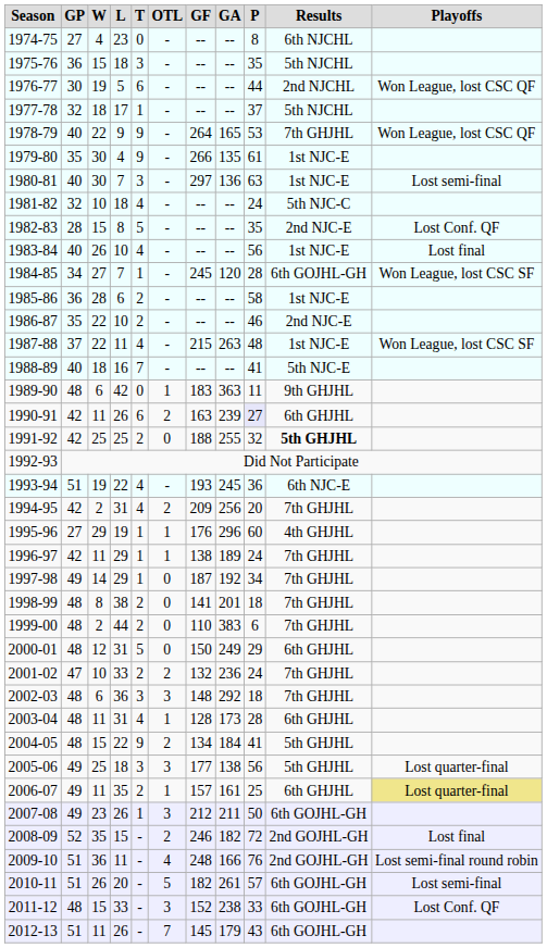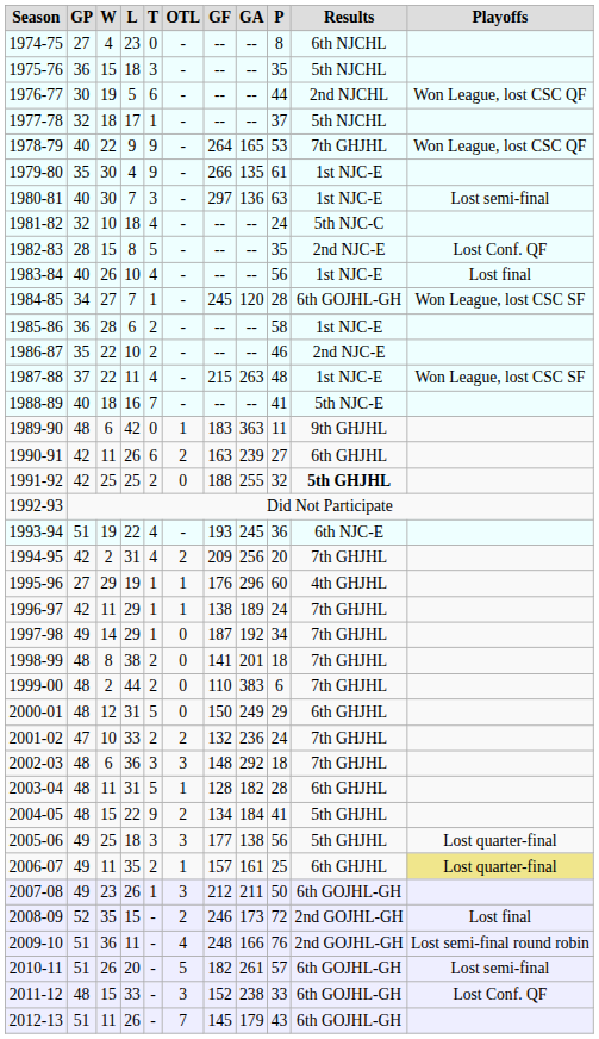 <table class="wikitable">
 <tr align="center"  bgcolor="#dddddd">
 <td><strong>Season</strong></td>
 <td><strong>GP</strong></td>
 <td><strong>W</strong></td>
 <td><strong>L</strong></td>
 <td><strong>T</strong></td>
 <td><strong>OTL</strong></td>
 <td><strong>GF</strong></td>
 <td><strong>GA</strong></td>
 <td><strong>P</strong></td>
 <td><strong>Results</strong></td>
 <td><strong>Playoffs</strong></td>
 </tr>
 <tr align="center" bgcolor="#eeffff">
 <td>1974-75</td>
 <td>27</td>
 <td>4</td>
 <td>23</td>
 <td>0</td>
 <td>-</td>
 <td>--</td>
 <td>--</td>
 <td>8</td>
 <td>6th NJCHL</td>
 <td></td>
 </tr>
 <tr align="center" bgcolor="#eeffff">
 <td>1975-76</td>
 <td>36</td>
 <td>15</td>
 <td>18</td>
 <td>3</td>
 <td>-</td>
 <td>--</td>
 <td>--</td>
 <td>35</td>
 <td>5th NJCHL</td>
 <td></td>
 </tr>
 <tr align="center" bgcolor="#eeffff">
 <td>1976-77</td>
 <td>30</td>
 <td>19</td>
 <td>5</td>
 <td>6</td>
 <td>-</td>
 <td>--</td>
 <td>--</td>
 <td>44</td>
 <td>2nd NJCHL</td>
 <td>Won League, lost CSC QF</td>
 </tr>
 <tr align="center" bgcolor="#eeffff">
 <td>1977-78</td>
 <td>32</td>
 <td>18</td>
 <td>17</td>
 <td>1</td>
 <td>-</td>
 <td>--</td>
 <td>--</td>
 <td>37</td>
 <td>5th NJCHL</td>
 <td></td>
 </tr>
 <tr align="center" bgcolor="#eeffff">
 <td>1978-79</td>
 <td>40</td>
 <td>22</td>
 <td>9</td>
 <td>9</td>
 <td>-</td>
 <td>264</td>
 <td>165</td>
 <td>53</td>
 <td>7th GHJHL</td>
 <td>Won League, lost CSC QF</td>
 </tr>
 <tr align="center" bgcolor="#eeffff">
 <td>1979-80</td>
 <td>35</td>
 <td>30</td>
 <td>4</td>
 <td>9</td>
 <td>-</td>
 <td>266</td>
 <td>135</td>
 <td>61</td>
 <td>1st NJC-E</td>
 <td></td>
 </tr>
 <tr align="center" bgcolor="#eeffff">
 <td>1980-81</td>
 <td>40</td>
 <td>30</td>
 <td>7</td>
 <td>3</td>
 <td>-</td>
 <td>297</td>
 <td>136</td>
 <td>63</td>
 <td>1st NJC-E</td>
 <td>Lost semi-final</td>
 </tr>
 <tr align="center" bgcolor="#eeffff">
 <td>1981-82</td>
 <td>32</td>
 <td>10</td>
 <td>18</td>
 <td>4</td>
 <td>-</td>
 <td>--</td>
 <td>--</td>
 <td>24</td>
 <td>5th NJC-C</td>
 <td></td>
 </tr>
 <tr align="center" bgcolor="#eeffff">
 <td>1982-83</td>
 <td>28</td>
 <td>15</td>
 <td>8</td>
 <td>5</td>
 <td>-</td>
 <td>--</td>
 <td>--</td>
 <td>35</td>
 <td>2nd NJC-E</td>
 <td>Lost Conf. QF</td>
 </tr>
 <tr align="center" bgcolor="#eeffff">
 <td>1983-84</td>
 <td>40</td>
 <td>26</td>
 <td>10</td>
 <td>4</td>
 <td>-</td>
 <td>--</td>
 <td>--</td>
 <td>56</td>
 <td>1st NJC-E</td>
 <td>Lost final</td>
 </tr>
 <tr align="center" bgcolor="#eeffff">
 <td>1984-85</td>
 <td>34</td>
 <td>27</td>
 <td>7</td>
 <td>1</td>
 <td>-</td>
 <td>245</td>
 <td>120</td>
 <td>28</td>
 <td>6th GOJHL-GH</td>
 <td>Won League, lost CSC SF</td>
 </tr>
 <tr align="center" bgcolor="#eeffff">
 <td>1985-86</td>
 <td>36</td>
 <td>28</td>
 <td>6</td>
 <td>2</td>
 <td>-</td>
 <td>--</td>
 <td>--</td>
 <td>58</td>
 <td>1st NJC-E</td>
 <td></td>
 </tr>
 <tr align="center" bgcolor="#eeffff">
 <td>1986-87</td>
 <td>35</td>
 <td>22</td>
 <td>10</td>
 <td>2</td>
 <td>-</td>
 <td>--</td>
 <td>--</td>
 <td>46</td>
 <td>2nd NJC-E</td>
 <td></td>
 </tr>
 <tr align="center" bgcolor="#eeffff">
 <td>1987-88</td>
 <td>37</td>
 <td>22</td>
 <td>11</td>
 <td>4</td>
 <td>-</td>
 <td>215</td>
 <td>263</td>
 <td>48</td>
 <td>1st NJC-E</td>
 <td>Won League, lost CSC SF</td>
 </tr>
 <tr align="center" bgcolor="#eeffff">
 <td>1988-89</td>
 <td>40</td>
 <td>18</td>
 <td>16</td>
 <td>7</td>
 <td>-</td>
 <td>--</td>
 <td>--</td>
 <td>41</td>
 <td>5th NJC-E</td>
 <td></td>
 </tr>
 <tr align="center">
 <td>1989-90</td>
 <td>48</td>
 <td>6</td>
 <td>42</td>
 <td>0</td>
 <td>1</td>
 <td>183</td>
 <td>363</td>
 <td>11</td>
 <td>9th GHJHL</td>
 <td></td>
 </tr>
 <tr align="center">
 <td>1990-91</td>
 <td>42</td>
 <td>11</td>
 <td>26</td>
 <td>6</td>
 <td>2</td>
 <td>163</td>
 <td>239</td>
-<td style="background: lavender;">27</td>
+<td>27</td>
 <td>6th GHJHL</td>
 <td></td>
 </tr>
 <tr align="center">
 <td>1991-92</td>
 <td>42</td>
 <td>25</td>
 <td>25</td>
 <td>2</td>
 <td>0</td>
 <td>188</td>
 <td>255</td>
 <td>32</td>
 <td><strong>5th GHJHL</strong></td>
 <td></td>
 </tr>
 <tr align="center">
 <td>1992-93</td>
 <td colspan="11">Did Not Participate</td>
 </tr>
 <tr align="center" bgcolor="#eeffff">
 <td>1993-94</td>
 <td>51</td>
 <td>19</td>
 <td>22</td>
 <td>4</td>
 <td>-</td>
 <td>193</td>
 <td>245</td>
 <td>36</td>
 <td>6th NJC-E</td>
 <td></td>
 </tr>
 <tr align="center">
 <td>1994-95</td>
 <td>42</td>
 <td>2</td>
 <td>31</td>
 <td>4</td>
 <td>2</td>
 <td>209</td>
 <td>256</td>
 <td>20</td>
 <td>7th GHJHL</td>
 <td></td>
 </tr>
 <tr align="center">
 <td>1995-96</td>
 <td>27</td>
 <td>29</td>
 <td>19</td>
 <td>1</td>
 <td>1</td>
 <td>176</td>
 <td>296</td>
 <td>60</td>
 <td>4th GHJHL</td>
 <td></td>
 </tr>
 <tr align="center">
 <td>1996-97</td>
 <td>42</td>
 <td>11</td>
 <td>29</td>
 <td>1</td>
 <td>1</td>
 <td>138</td>
 <td>189</td>
 <td>24</td>
 <td>7th GHJHL</td>
 <td></td>
 </tr>
 <tr align="center">
 <td>1997-98</td>
 <td>49</td>
 <td>14</td>
 <td>29</td>
 <td>1</td>
 <td>0</td>
 <td>187</td>
 <td>192</td>
 <td>34</td>
 <td>7th GHJHL</td>
 <td></td>
 </tr>
 <tr align="center">
 <td>1998-99</td>
 <td>48</td>
 <td>8</td>
 <td>38</td>
 <td>2</td>
 <td>0</td>
 <td>141</td>
 <td>201</td>
 <td>18</td>
 <td>7th GHJHL</td>
 <td></td>
 </tr>
 <tr align="center">
 <td>1999-00</td>
 <td>48</td>
 <td>2</td>
 <td>44</td>
 <td>2</td>
 <td>0</td>
 <td>110</td>
 <td>383</td>
 <td>6</td>
 <td>7th GHJHL</td>
 <td></td>
 </tr>
 <tr align="center">
 <td>2000-01</td>
 <td>48</td>
 <td>12</td>
 <td>31</td>
 <td>5</td>
 <td>0</td>
 <td>150</td>
 <td>249</td>
 <td>29</td>
 <td>6th GHJHL</td>
 <td></td>
 </tr>
 <tr align="center">
 <td>2001-02</td>
 <td>47</td>
 <td>10</td>
 <td>33</td>
 <td>2</td>
 <td>2</td>
 <td>132</td>
 <td>236</td>
 <td>24</td>
 <td>7th GHJHL</td>
 <td></td>
 </tr>
 <tr align="center">
 <td>2002-03</td>
 <td>48</td>
 <td>6</td>
 <td>36</td>
 <td>3</td>
 <td>3</td>
 <td>148</td>
 <td>292</td>
 <td>18</td>
 <td>7th GHJHL</td>
 <td></td>
 </tr>
 <tr align="center">
 <td>2003-04</td>
 <td>48</td>
 <td>11</td>
 <td>31</td>
-<td>4</td>
+<td>5</td>
 <td>1</td>
 <td>128</td>
-<td>173</td>
+<td>182</td>
 <td>28</td>
 <td>6th GHJHL</td>
 <td></td>
 </tr>
 <tr align="center">
 <td>2004-05</td>
 <td>48</td>
 <td>15</td>
 <td>22</td>
 <td>9</td>
 <td>2</td>
 <td>134</td>
 <td>184</td>
 <td>41</td>
 <td>5th GHJHL</td>
 <td></td>
 </tr>
 <tr align="center">
 <td>2005-06</td>
 <td>49</td>
 <td>25</td>
 <td>18</td>
 <td>3</td>
 <td>3</td>
 <td>177</td>
 <td>138</td>
 <td>56</td>
 <td>5th GHJHL</td>
 <td>Lost quarter-final</td>
 </tr>
 <tr align="center">
 <td>2006-07</td>
 <td>49</td>
 <td>11</td>
 <td>35</td>
 <td>2</td>
 <td>1</td>
 <td>157</td>
 <td>161</td>
 <td>25</td>
 <td>6th GHJHL</td>
 <td style="background: khaki;">Lost quarter-final</td>
 </tr>
 <tr align="center" bgcolor="#eeeeff">
 <td>2007-08</td>
 <td>49</td>
 <td>23</td>
 <td>26</td>
 <td>1</td>
 <td>3</td>
 <td>212</td>
 <td>211</td>
 <td>50</td>
 <td>6th GOJHL-GH</td>
 <td></td>
 </tr>
 <tr align="center" bgcolor="#eeeeff">
 <td>2008-09</td>
 <td>52</td>
 <td>35</td>
 <td>15</td>
 <td>-</td>
 <td>2</td>
 <td>246</td>
-<td>182</td>
+<td>173</td>
 <td>72</td>
 <td>2nd GOJHL-GH</td>
 <td>Lost final</td>
 </tr>
 <tr align="center" bgcolor="#eeeeff">
 <td>2009-10</td>
 <td>51</td>
 <td>36</td>
 <td>11</td>
 <td>-</td>
 <td>4</td>
 <td>248</td>
 <td>166</td>
 <td>76</td>
 <td>2nd GOJHL-GH</td>
 <td>Lost semi-final round robin</td>
 </tr>
 <tr align="center" bgcolor="#eeeeff">
 <td>2010-11</td>
 <td>51</td>
 <td>26</td>
 <td>20</td>
 <td>-</td>
 <td>5</td>
 <td>182</td>
 <td>261</td>
 <td>57</td>
 <td>6th GOJHL-GH</td>
 <td>Lost semi-final</td>
 </tr>
 <tr align="center" bgcolor="#eeeeff">
 <td>2011-12</td>
 <td>48</td>
 <td>15</td>
 <td>33</td>
 <td>-</td>
 <td>3</td>
 <td>152</td>
 <td>238</td>
 <td>33</td>
 <td>6th GOJHL-GH</td>
 <td>Lost Conf. QF</td>
 </tr>
 <tr align="center" bgcolor="#eeeeff">
 <td>2012-13</td>
 <td>51</td>
 <td>11</td>
 <td>26</td>
 <td>-</td>
 <td>7</td>
 <td>145</td>
 <td>179</td>
 <td>43</td>
 <td>6th GOJHL-GH</td>
 <td></td>
 </tr>
 </table>
